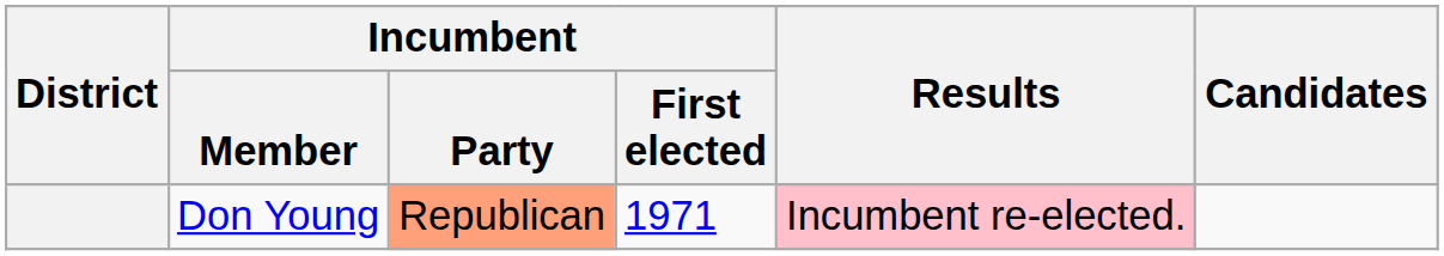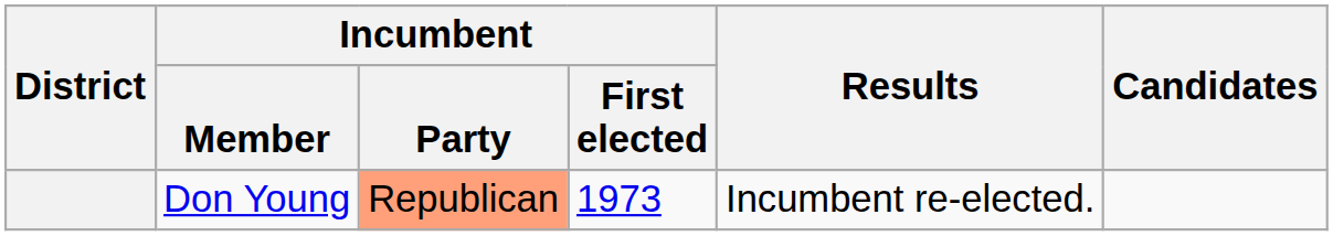 <table class="wikitable sortable">
 <tr>
 <th rowspan=2>District</th>
 <th colspan=3>Incumbent</th>
 <th rowspan=2>Results</th>
 <th rowspan=2 class="unsortable">Candidates</th>
 </tr>
 <tr valign=bottom>
 <th>Member</th>
 <th>Party</th>
 <th>First<br>elected</th>
 </tr>
 <tr>
 <th></th>
 <td><a href='#'>Don Young</a></td>
 <td style="background: lightsalmon;">Republican</td>
-<td><a href='#'>1971 </a></td>
-<td style="background: pink;">Incumbent re-elected.</td>
+<td><a href='#'>1973 </a></td>
+<td>Incumbent re-elected.</td>
 <td nowrap></td>
 </tr>
 </table>
